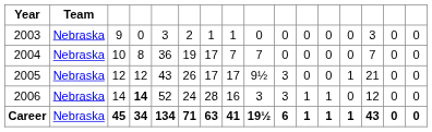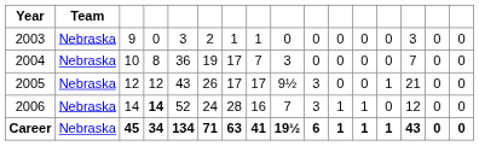 <table class="toccolours" border="1" cellpadding="4" cellspacing="0" style="border-collapse: collapse; margin:0;">
 <tr>
 <th width=25>Year</th>
 <th>Team</th>
 <th width=20></th>
 <th width=20></th>
 <th width=20></th>
 <th width=20></th>
 <th width=20></th>
 <th width=20></th>
 <th width=20></th>
 <th width=20></th>
 <th width=20></th>
 <th width=20></th>
 <th width=20></th>
 <th width=20></th>
 <th width=20></th>
 <th width=20></th>
 </tr>
 <tr align=center>
 <td>2003</td>
 <td><a href='#'>Nebraska</a></td>
 <td>9</td>
 <td>0</td>
 <td>3</td>
 <td>2</td>
 <td>1</td>
 <td>1</td>
 <td>0</td>
 <td>0</td>
 <td>0</td>
 <td>0</td>
 <td>0</td>
 <td>3</td>
 <td>0</td>
 <td>0</td>
 </tr>
 <tr align=center>
 <td>2004</td>
 <td><a href='#'>Nebraska</a></td>
 <td>10</td>
 <td>8</td>
 <td>36</td>
 <td>19</td>
 <td>17</td>
 <td>7</td>
-<td>7</td>
+<td>3</td>
 <td>0</td>
 <td>0</td>
 <td>0</td>
 <td>0</td>
 <td>7</td>
 <td>0</td>
 <td>0</td>
 </tr>
 <tr align=center>
 <td>2005</td>
 <td><a href='#'>Nebraska</a></td>
 <td>12</td>
 <td>12</td>
 <td>43</td>
 <td>26</td>
 <td>17</td>
 <td>17</td>
 <td>9½</td>
 <td>3</td>
 <td>0</td>
 <td>0</td>
 <td>1</td>
 <td>21</td>
 <td>0</td>
 <td>0</td>
 </tr>
 <tr align=center>
 <td>2006</td>
 <td><a href='#'>Nebraska</a></td>
 <td>14</td>
 <td><strong>14</strong></td>
 <td>52</td>
 <td>24</td>
 <td>28</td>
 <td>16</td>
-<td>3</td>
+<td>7</td>
 <td>3</td>
 <td>1</td>
 <td>1</td>
 <td>0</td>
 <td>12</td>
 <td>0</td>
 <td>0</td>
 </tr>
 <tr align=center>
 <td><strong>Career</strong></td>
 <td><a href='#'>Nebraska</a></td>
 <td><strong>45</strong></td>
 <td><strong>34</strong></td>
 <td><strong>134</strong></td>
 <td><strong>71</strong></td>
 <td><strong>63</strong></td>
 <td><strong>41</strong></td>
 <td><strong>19½</strong></td>
 <td><strong>6</strong></td>
 <td><strong>1</strong></td>
 <td><strong>1</strong></td>
 <td><strong>1</strong></td>
 <td><strong>43</strong></td>
 <td><strong>0</strong></td>
 <td><strong>0</strong></td>
 </tr>
 </table>
